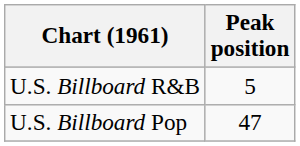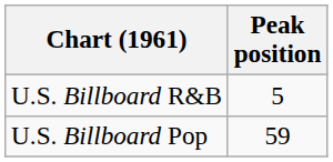 <table class="wikitable sortable">
 <tr>
 <th align="left">Chart (1961)</th>
 <th align="center">Peak<br>position</th>
 </tr>
 <tr>
 <td align="left">U.S. <em>Billboard</em> R&B</td>
 <td align="center">5</td>
 </tr>
 <tr>
 <td align="left">U.S. <em>Billboard</em> Pop</td>
-<td align="center">47</td>
+<td align="center">59</td>
 </tr>
 </table>
